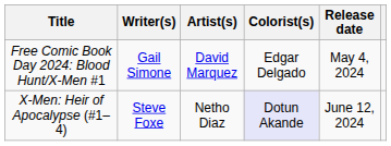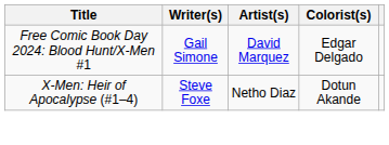 <table class="wikitable" style="text-align:center; width:75%;">
 <tr>
 <th scope="col"  width:15%;>Title</th>
 <th scope="col"  width:15%;>Writer(s)</th>
 <th scope="col"  width:15%;>Artist(s)</th>
 <th scope="col"  width:15%;>Colorist(s)</th>
-<th scope="col"  width:15%;>Release date</th>
 <th scope="col"  width:5%;></th>
 </tr>
 <tr>
 <td><em>Free Comic Book Day 2024: Blood Hunt/X-Men</em> #1</td>
 <td><a href='#'>Gail Simone</a></td>
 <td><a href='#'>David Marquez</a></td>
 <td>Edgar Delgado</td>
-<td>May 4, 2024</td>
 <td></td>
 </tr>
 <tr>
 <td><em>X-Men: Heir of Apocalypse</em> (#1–4)</td>
 <td><a href='#'>Steve Foxe</a></td>
 <td>Netho Diaz</td>
-<td style="background: lavender;">Dotun Akande</td>
-<td>June 12, 2024</td>
+<td>Dotun Akande</td>
 <td></td>
 </tr>
 </table>
